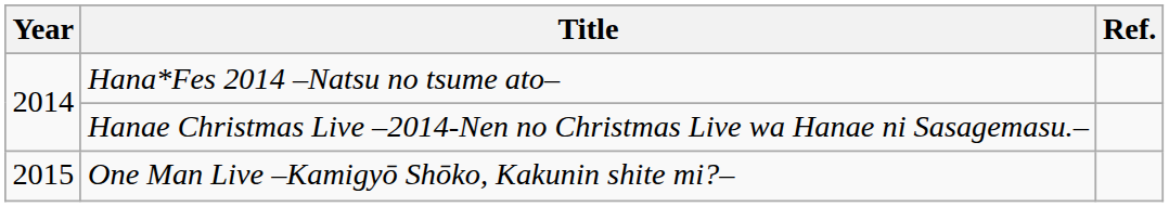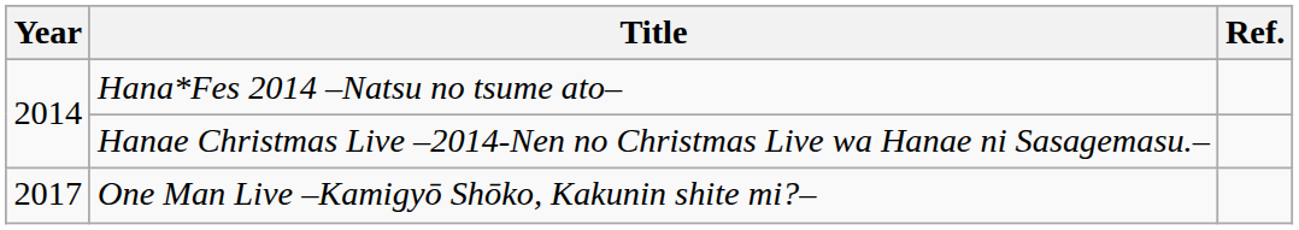 <table class="wikitable">
 <tr>
 <th>Year</th>
 <th>Title</th>
 <th>Ref.</th>
 </tr>
 <tr>
 <td rowspan="2">2014</td>
 <td><em>Hana*Fes 2014 –Natsu no tsume ato–</em></td>
 <td></td>
 </tr>
 <tr>
 <td><em>Hanae Christmas Live –2014-Nen no Christmas Live wa Hanae ni Sasagemasu.–</em></td>
 <td></td>
 </tr>
 <tr>
-<td>2015</td>
+<td>2017</td>
 <td><em>One Man Live –Kamigyō Shōko, Kakunin shite mi?–</em></td>
 <td></td>
 </tr>
 </table>
